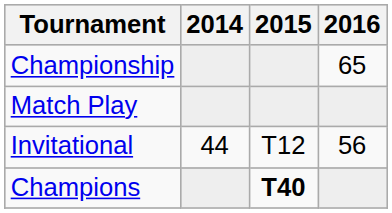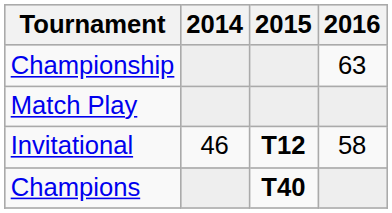 <table class="wikitable" style="text-align:center;">
 <tr>
 <th>Tournament</th>
 <th>2014</th>
 <th>2015</th>
 <th>2016</th>
 </tr>
 <tr>
 <td align="left"><a href='#'>Championship</a></td>
 <td style="background:#eeeeee;"></td>
 <td style="background:#eeeeee;"></td>
-<td>65</td>
+<td>63</td>
 </tr>
 <tr>
 <td align="left"><a href='#'>Match Play</a></td>
 <td style="background:#eeeeee;"></td>
 <td style="background:#eeeeee;"></td>
 <td style="background:#eeeeee;"></td>
 </tr>
 <tr>
 <td align="left"><a href='#'>Invitational</a></td>
-<td>44</td>
-<td>T12</td>
-<td>56</td>
+<td>46</td>
+<td><strong>T12</strong></td>
+<td>58</td>
 </tr>
 <tr>
 <td align="left"><a href='#'>Champions</a></td>
 <td style="background:#eeeeee;"></td>
 <td><strong>T40</strong></td>
 <td style="background:#eeeeee;"></td>
 </tr>
 </table>
